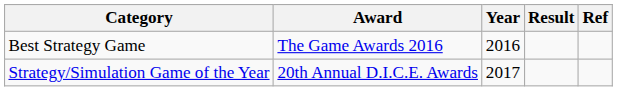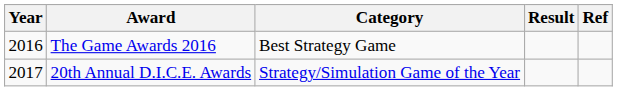 <table class="wikitable sortable">
 <tr>
+<th>Year</th>
+<th>Award</th>
 <th>Category</th>
-<th>Award</th>
-<th>Year</th>
 <th>Result</th>
 <th>Ref</th>
 </tr>
 <tr>
+<td style="text-align:center;">2016</td>
+<td><a href='#'>The Game Awards 2016</a></td>
 <td>Best Strategy Game</td>
-<td><a href='#'>The Game Awards 2016</a></td>
-<td style="text-align:center;">2016</td>
 <td></td>
 <td></td>
 </tr>
 <tr>
+<td style="text-align:center;">2017</td>
+<td><a href='#'>20th Annual D.I.C.E. Awards</a></td>
 <td><a href='#'>Strategy/Simulation Game of the Year</a></td>
-<td><a href='#'>20th Annual D.I.C.E. Awards</a></td>
-<td style="text-align:center;">2017</td>
 <td></td>
 <td></td>
 </tr>
 </table>
